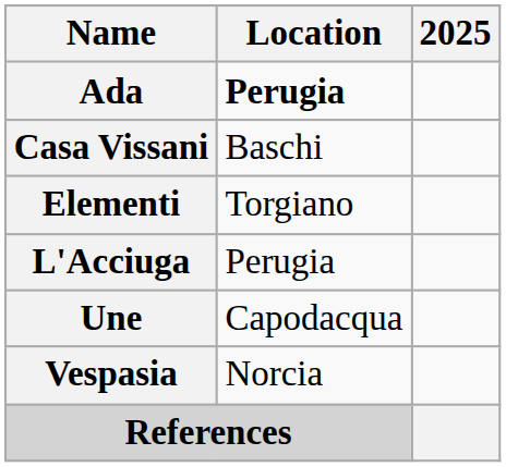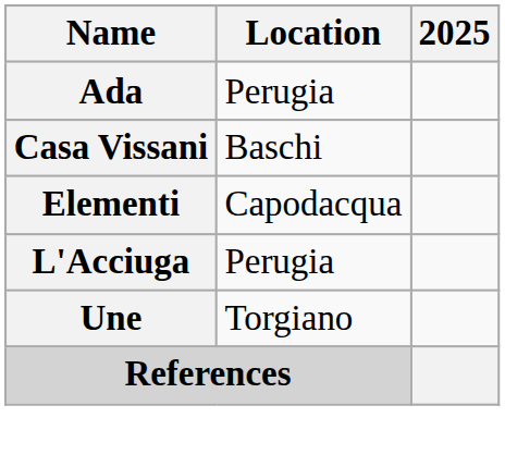 <table class="wikitable sortable plainrowheaders" style="text-align:left;">
 <tr>
 <th scope="col">Name</th>
 <th>Location</th>
 <th scope="col">2025</th>
 </tr>
 <tr>
 <th scope="row">Ada</th>
-<td><strong>Perugia</strong></td>
+<td>Perugia</td>
 <td></td>
 </tr>
 <tr>
 <th scope="row">Casa Vissani</th>
 <td>Baschi</td>
 <td></td>
 </tr>
 <tr>
 <th scope="row">Elementi</th>
-<td>Torgiano</td>
+<td>Capodacqua</td>
 <td></td>
 </tr>
 <tr>
 <th scope="row">L'Acciuga</th>
 <td>Perugia</td>
 <td></td>
 </tr>
 <tr>
 <th scope="row">Une</th>
-<td>Capodacqua</td>
-<td></td>
-</tr>
-<tr>
-<th scope="row">Vespasia</th>
-<td>Norcia</td>
+<td>Torgiano</td>
 <td></td>
 </tr>
 <tr>
 <th colspan="2" style="text-align: center;background: lightgray;">References</th>
 <th></th>
 </tr>
 </table>
